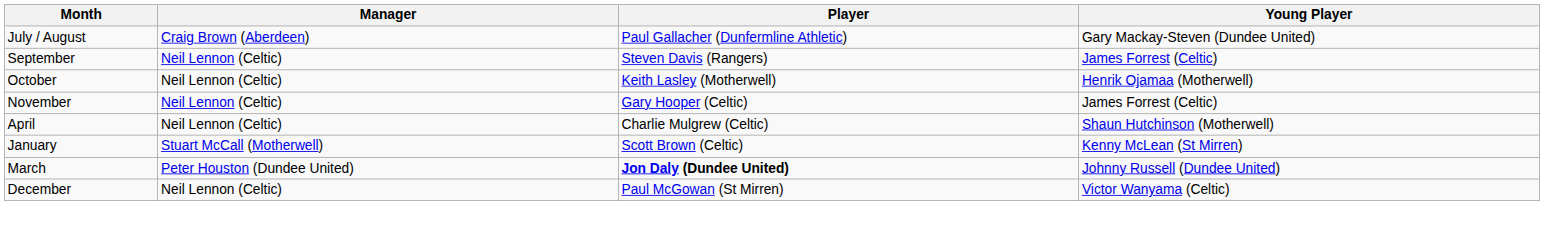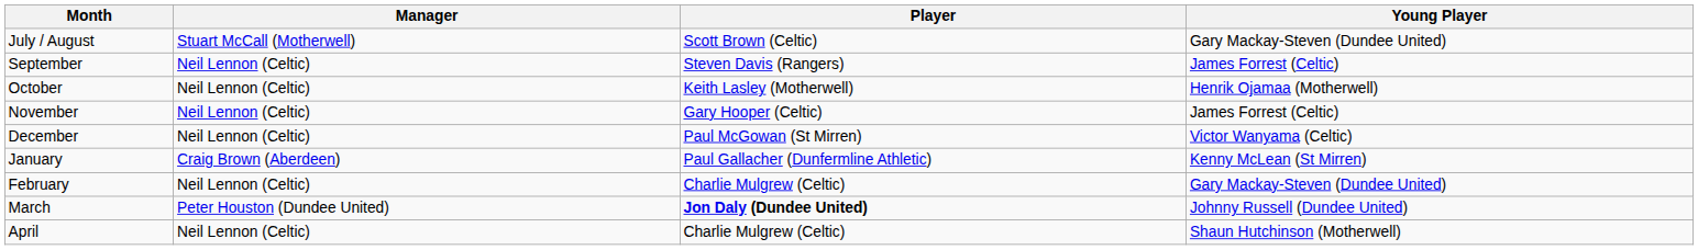 <table class="wikitable" style="width: 90%">
 <tr>
 <th style="width: 10%">Month</th>
 <th style="width: 30%">Manager</th>
 <th style="width: 30%">Player</th>
 <th style="width: 30%">Young Player</th>
 </tr>
 <tr>
 <td>July / August</td>
-<td><a href='#'>Craig Brown</a> (<a href='#'>Aberdeen</a>)</td>
-<td><a href='#'>Paul Gallacher</a> (<a href='#'>Dunfermline Athletic</a>)</td>
+<td><a href='#'>Stuart McCall</a> (<a href='#'>Motherwell</a>)</td>
+<td><a href='#'>Scott Brown</a> (Celtic)</td>
 <td>Gary Mackay-Steven (Dundee United)</td>
 </tr>
 <tr>
 <td>September</td>
 <td><a href='#'>Neil Lennon</a> (Celtic)</td>
 <td><a href='#'>Steven Davis</a> (Rangers)</td>
 <td><a href='#'>James Forrest</a> (<a href='#'>Celtic</a>)</td>
 </tr>
 <tr>
 <td>October</td>
 <td>Neil Lennon (Celtic)</td>
 <td><a href='#'>Keith Lasley</a> (Motherwell)</td>
 <td><a href='#'>Henrik Ojamaa</a> (Motherwell)</td>
 </tr>
 <tr>
 <td>November</td>
 <td><a href='#'>Neil Lennon</a> (Celtic)</td>
 <td><a href='#'>Gary Hooper</a> (Celtic)</td>
 <td>James Forrest (Celtic)</td>
 </tr>
 <tr>
-<td>April</td>
+<td>December</td>
 <td>Neil Lennon (Celtic)</td>
-<td>Charlie Mulgrew (Celtic)</td>
-<td><a href='#'>Shaun Hutchinson</a> (Motherwell)</td>
+<td><a href='#'>Paul McGowan</a> (St Mirren)</td>
+<td><a href='#'>Victor Wanyama</a> (Celtic)</td>
 </tr>
 <tr>
 <td>January</td>
-<td><a href='#'>Stuart McCall</a> (<a href='#'>Motherwell</a>)</td>
-<td><a href='#'>Scott Brown</a> (Celtic)</td>
+<td><a href='#'>Craig Brown</a> (<a href='#'>Aberdeen</a>)</td>
+<td><a href='#'>Paul Gallacher</a> (<a href='#'>Dunfermline Athletic</a>)</td>
 <td><a href='#'>Kenny McLean</a> (<a href='#'>St Mirren</a>)</td>
+</tr>
+<tr>
+<td>February</td>
+<td>Neil Lennon (Celtic)</td>
+<td><a href='#'>Charlie Mulgrew</a> (Celtic)</td>
+<td><a href='#'>Gary Mackay-Steven</a> (<a href='#'>Dundee United</a>)</td>
 </tr>
 <tr>
 <td>March</td>
 <td><a href='#'>Peter Houston</a> (Dundee United)</td>
 <td><strong><a href='#'>Jon Daly</a> (Dundee United)</strong></td>
 <td><a href='#'>Johnny Russell</a> (<a href='#'>Dundee United</a>)</td>
 </tr>
 <tr>
-<td>December</td>
+<td>April</td>
 <td>Neil Lennon (Celtic)</td>
-<td><a href='#'>Paul McGowan</a> (St Mirren)</td>
-<td><a href='#'>Victor Wanyama</a> (Celtic)</td>
+<td>Charlie Mulgrew (Celtic)</td>
+<td><a href='#'>Shaun Hutchinson</a> (Motherwell)</td>
 </tr>
 </table>
